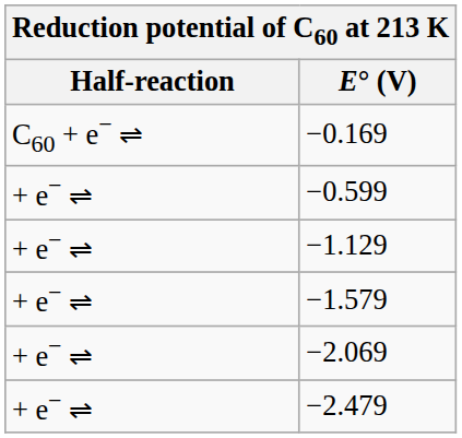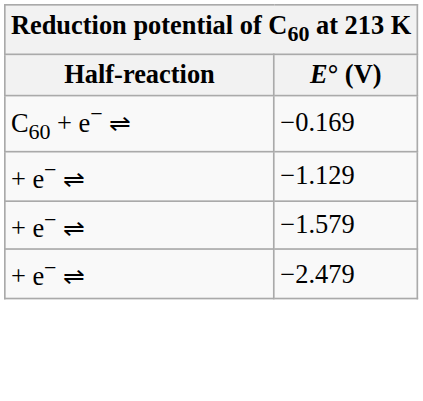 <table class="wikitable">
 <tr>
 <th colspan=2>Reduction potential of C<sub>60</sub> at 213 K</th>
 </tr>
 <tr>
 <th>Half-reaction</th>
 <th><em>E</em>° (V)</th>
 </tr>
 <tr>
 <td>C<sub>60</sub> + e<sup>−</sup> ⇌ </td>
 <td>−0.169</td>
 </tr>
 <tr>
 <td> + e<sup>−</sup> ⇌ </td>
-<td>−0.599</td>
-</tr>
-<tr>
-<td> + e<sup>−</sup> ⇌ </td>
 <td>−1.129</td>
 </tr>
 <tr>
 <td> + e<sup>−</sup> ⇌ </td>
 <td>−1.579</td>
 </tr>
 <tr>
 <td> + e<sup>−</sup> ⇌ </td>
-<td>−2.069</td>
-</tr>
-<tr>
-<td> + e<sup>−</sup> ⇌ </td>
 <td>−2.479</td>
 </tr>
 </table>
